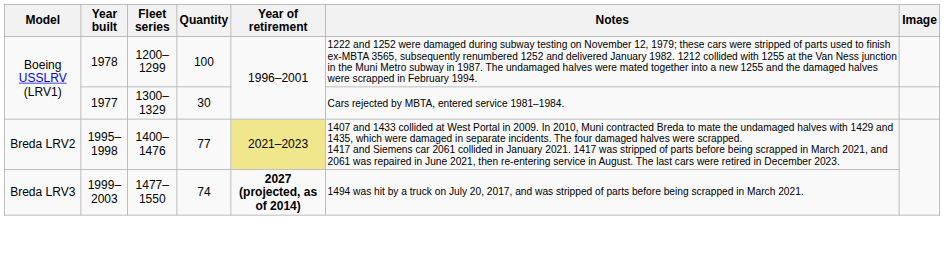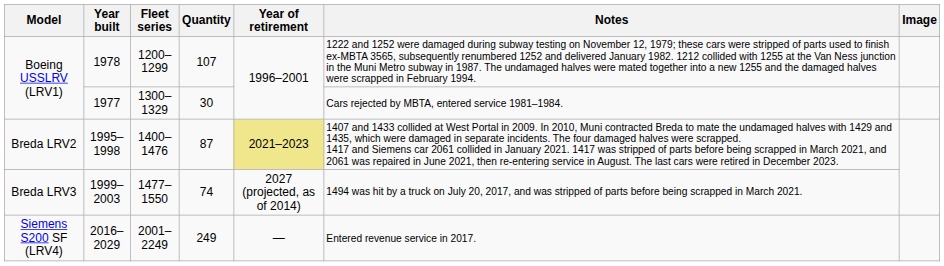 <table class="wikitable sticky-header" style="text-align:center">
 <tr>
 <th>Model</th>
 <th>Year built</th>
 <th>Fleet series</th>
 <th>Quantity</th>
 <th>Year of retirement</th>
 <th>Notes</th>
 <th>Image</th>
 </tr>
 <tr>
 <td rowspan="2">Boeing <a href='#'>USSLRV</a> (LRV1)</td>
 <td>1978</td>
 <td>1200–1299</td>
-<td>100</td>
+<td>107</td>
 <td rowspan="2">1996–2001</td>
 <td style="text-align:left;font-size:85%;">1222 and 1252 were damaged during subway testing on November 12, 1979; these cars were stripped of parts used to finish ex-MBTA 3565, subsequently renumbered 1252 and delivered January 1982. 1212 collided with 1255 at the Van Ness junction in the Muni Metro subway in 1987. The undamaged halves were mated together into a new 1255 and the damaged halves were scrapped in February 1994.</td>
 <td></td>
 </tr>
 <tr>
 <td>1977</td>
 <td>1300–1329</td>
 <td>30</td>
 <td style="text-align:left;font-size:85%;">Cars rejected by MBTA, entered service 1981–1984.</td>
 <td></td>
 </tr>
 <tr>
 <td>Breda LRV2</td>
 <td>1995–1998</td>
 <td>1400–1476</td>
-<td>77</td>
+<td>87</td>
 <td style="background: khaki;">2021–2023</td>
 <td style="text-align:left;font-size:85%;">1407 and 1433 collided at West Portal in 2009. In 2010, Muni contracted Breda to mate the undamaged halves with 1429 and 1435, which were damaged in separate incidents. The four damaged halves were scrapped.<br> 1417 and Siemens car 2061 collided in January 2021. 1417 was stripped of parts before being scrapped in March 2021, and 2061 was repaired in June 2021, then re-entering service in August. The last cars were retired in December 2023.</td>
 <td rowspan="2"></td>
 </tr>
 <tr>
 <td>Breda LRV3</td>
 <td>1999–2003</td>
 <td>1477–1550</td>
 <td>74</td>
-<td><strong>2027 (projected, as of 2014)</strong></td>
+<td>2027 (projected, as of 2014)</td>
 <td style="text-align:left;font-size:85%;">1494 was hit by a truck on July 20, 2017, and was stripped of parts before being scrapped in March 2021.</td>
 </tr>
+<tr>
+<td><a href='#'>Siemens S200</a> SF (LRV4)</td>
+<td>2016–2029</td>
+<td>2001–2249</td>
+<td>249</td>
+<td>—</td>
+<td style="text-align:left;font-size:85%;">Entered revenue service in 2017.</td>
+<td></td>
+</tr>
 </table>
